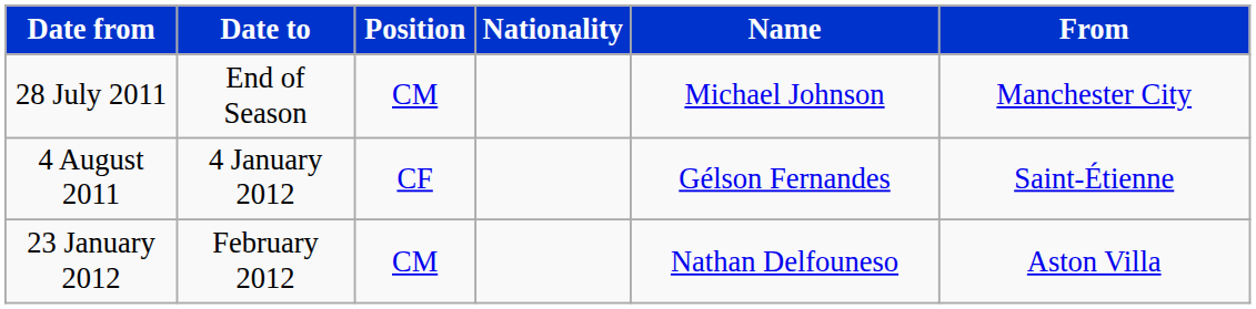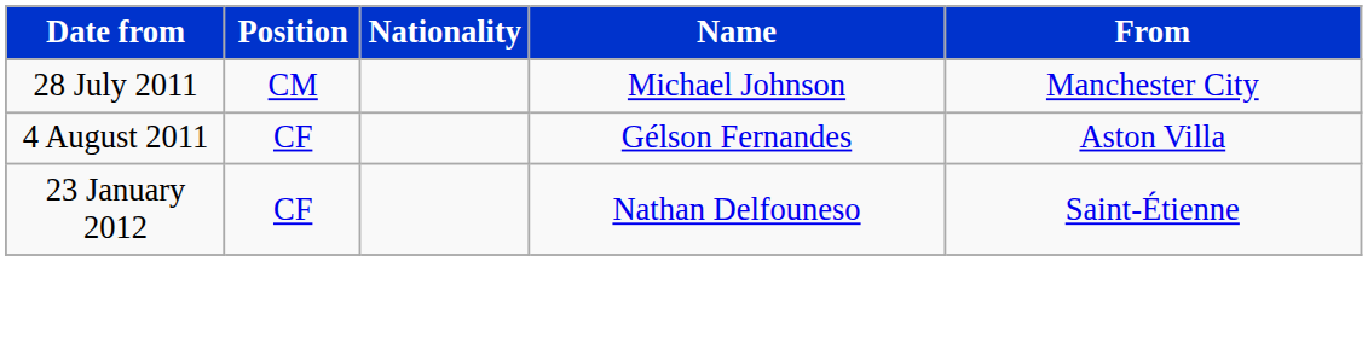 <table class="wikitable" style="text-align:center; font-size:90%">
 <tr>
 <th style="background:#03c; color:white; width:100px;">Date from</th>
-<th style="background:#03c; color:white; width:100px;">Date to</th>
 <th style="background:#03c; color:white; width:55px;">Position</th>
 <th style="background:#03c; color:white; width:55px;">Nationality</th>
 <th style="background:#03c; color:white; width:200px;">Name</th>
 <th style="background:#03c; color:white; width:200px;">From</th>
 </tr>
 <tr>
 <td>28 July 2011</td>
-<td>End of Season</td>
 <td><a href='#'>CM</a></td>
 <td></td>
 <td><a href='#'>Michael Johnson</a></td>
 <td> <a href='#'>Manchester City</a></td>
 </tr>
 <tr>
 <td>4 August 2011</td>
-<td>4 January 2012</td>
 <td><a href='#'>CF</a></td>
 <td></td>
 <td><a href='#'>Gélson Fernandes</a></td>
-<td> <a href='#'>Saint-Étienne</a></td>
+<td> <a href='#'>Aston Villa</a></td>
 </tr>
 <tr>
 <td>23 January 2012</td>
-<td>February 2012</td>
-<td><a href='#'>CM</a></td>
+<td><a href='#'>CF</a></td>
 <td></td>
 <td><a href='#'>Nathan Delfouneso</a></td>
-<td> <a href='#'>Aston Villa</a></td>
+<td> <a href='#'>Saint-Étienne</a></td>
 </tr>
 </table>
